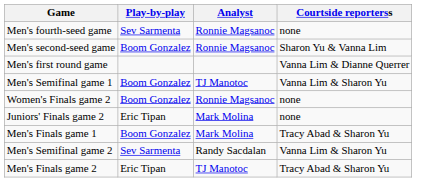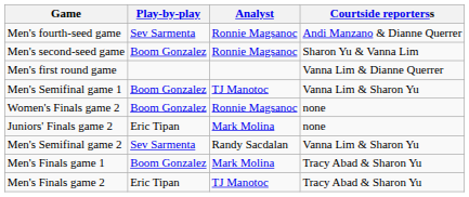 <table class=wikitable>
 <tr>
 <th>Game</th>
 <th><a href='#'>Play-by-play</a></th>
 <th><a href='#'>Analyst</a></th>
 <th><a href='#'>Courtside reporters</a>s</th>
 </tr>
 <tr>
 <td>Men's fourth-seed game</td>
 <td><a href='#'>Sev Sarmenta</a></td>
 <td><a href='#'>Ronnie Magsanoc</a></td>
-<td>none</td>
+<td><a href='#'>Andi Manzano</a> & Dianne Querrer</td>
 </tr>
 <tr>
 <td>Men's second-seed game</td>
 <td><a href='#'>Boom Gonzalez</a></td>
 <td><a href='#'>Ronnie Magsanoc</a></td>
 <td>Sharon Yu & Vanna Lim</td>
 </tr>
 <tr>
 <td>Men's first round game</td>
 <td></td>
 <td></td>
 <td>Vanna Lim & Dianne Querrer</td>
 </tr>
 <tr>
 <td>Men's Semifinal game 1</td>
 <td><a href='#'>Boom Gonzalez</a></td>
 <td><a href='#'>TJ Manotoc</a></td>
 <td>Vanna Lim & Sharon Yu</td>
 </tr>
 <tr>
 <td>Women's Finals game 2</td>
 <td><a href='#'>Boom Gonzalez</a></td>
 <td><a href='#'>Ronnie Magsanoc</a></td>
 <td>none</td>
 </tr>
 <tr>
 <td>Juniors' Finals game 2</td>
 <td>Eric Tipan</td>
 <td><a href='#'>Mark Molina</a></td>
 <td>none</td>
 </tr>
 <tr>
+<td>Men's Semifinal game 2</td>
+<td><a href='#'>Sev Sarmenta</a></td>
+<td>Randy Sacdalan</td>
+<td>Vanna Lim & Sharon Yu</td>
+</tr>
+<tr>
 <td>Men's Finals game 1</td>
 <td><a href='#'>Boom Gonzalez</a></td>
 <td><a href='#'>Mark Molina</a></td>
 <td>Tracy Abad & Sharon Yu</td>
-</tr>
-<tr>
-<td>Men's Semifinal game 2</td>
-<td><a href='#'>Sev Sarmenta</a></td>
-<td>Randy Sacdalan</td>
-<td>Vanna Lim & Sharon Yu</td>
 </tr>
 <tr>
 <td>Men's Finals game 2</td>
 <td>Eric Tipan</td>
 <td><a href='#'>TJ Manotoc</a></td>
 <td>Tracy Abad & Sharon Yu</td>
 </tr>
 </table>
